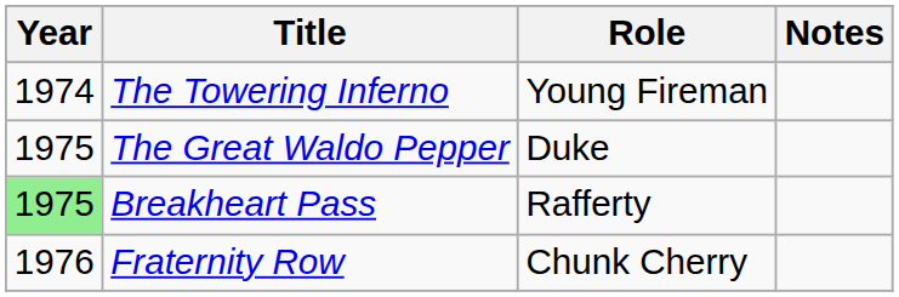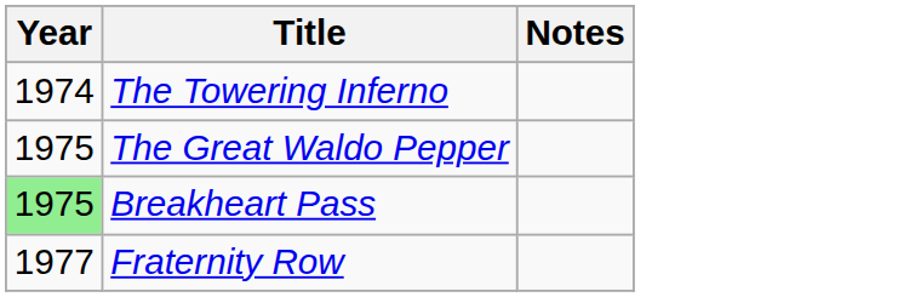 <table class="wikitable">
 <tr>
 <th>Year</th>
 <th>Title</th>
-<th>Role</th>
 <th>Notes</th>
 </tr>
 <tr>
 <td>1974</td>
 <td><em><a href='#'>The Towering Inferno</a></em></td>
-<td>Young Fireman</td>
 <td></td>
 </tr>
 <tr>
 <td>1975</td>
 <td><em><a href='#'>The Great Waldo Pepper</a></em></td>
-<td>Duke</td>
 <td></td>
 </tr>
 <tr>
 <td style="background: lightgreen;">1975</td>
 <td><em><a href='#'>Breakheart Pass</a></em></td>
-<td>Rafferty</td>
 <td></td>
 </tr>
 <tr>
-<td>1976</td>
+<td>1977</td>
 <td><em><a href='#'>Fraternity Row</a></em></td>
-<td>Chunk Cherry</td>
 <td></td>
 </tr>
 </table>
